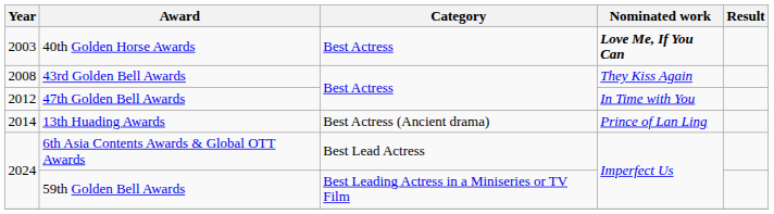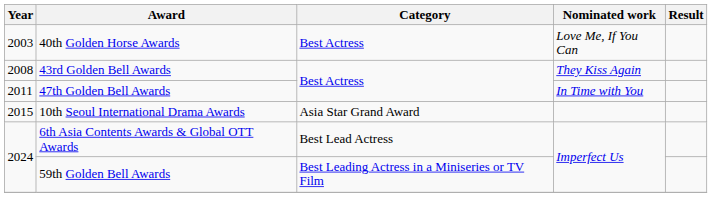 <table class="wikitable sortable">
 <tr>
 <th>Year</th>
 <th>Award</th>
 <th>Category</th>
 <th>Nominated work</th>
 <th>Result</th>
 </tr>
 <tr>
 <td>2003</td>
 <td>40th <a href='#'>Golden Horse Awards</a></td>
 <td><a href='#'>Best Actress</a></td>
-<td><strong><em>Love Me, If You Can</em></strong></td>
+<td><em>Love Me, If You Can</em></td>
 <td></td>
 </tr>
 <tr>
 <td>2008</td>
 <td><a href='#'>43rd Golden Bell Awards</a></td>
 <td rowspan=2><a href='#'>Best Actress</a></td>
 <td><em><a href='#'>They Kiss Again</a></em></td>
 <td></td>
 </tr>
 <tr>
-<td>2012</td>
+<td>2011</td>
 <td><a href='#'>47th Golden Bell Awards</a></td>
 <td><em><a href='#'>In Time with You</a></em></td>
 <td></td>
 </tr>
 <tr>
-<td>2014</td>
-<td><a href='#'>13th Huading Awards</a></td>
-<td>Best Actress (Ancient drama)</td>
-<td><em><a href='#'>Prince of Lan Ling</a></em></td>
+<td>2015</td>
+<td>10th <a href='#'>Seoul International Drama Awards</a></td>
+<td>Asia Star Grand Award</td>
+<td></td>
 <td></td>
 </tr>
 <tr>
 <td rowspan=2>2024</td>
 <td><a href='#'>6th Asia Contents Awards & Global OTT Awards</a></td>
 <td>Best Lead Actress</td>
 <td rowspan=2><em><a href='#'>Imperfect Us</a></em></td>
 <td></td>
 </tr>
 <tr>
 <td>59th <a href='#'>Golden Bell Awards</a></td>
 <td><a href='#'>Best Leading Actress in a Miniseries or TV Film</a></td>
 <td></td>
 </tr>
 <tr>
 </tr>
 </table>
